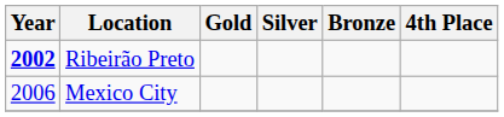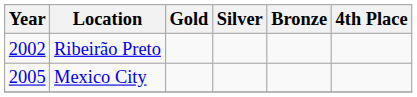 <table class=wikitable>
 <tr>
 <th>Year</th>
 <th>Location</th>
 <th>Gold</th>
 <th>Silver</th>
 <th>Bronze</th>
 <th>4th Place</th>
 </tr>
 <tr>
-<td><strong><a href='#'>2002</a></strong></td>
+<td><a href='#'>2002</a></td>
 <td> <a href='#'>Ribeirão Preto</a></td>
 <td><strong></strong></td>
 <td></td>
 <td></td>
 <td></td>
 </tr>
 <tr>
-<td><a href='#'>2006</a></td>
+<td><a href='#'>2005</a></td>
 <td> <a href='#'>Mexico City</a></td>
 <td><strong> </strong></td>
 <td></td>
 <td></td>
 <td></td>
 </tr>
 <tr>
 </tr>
 </table>
